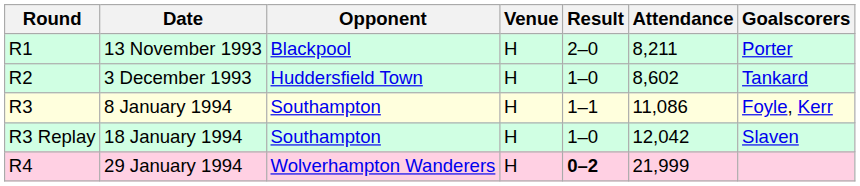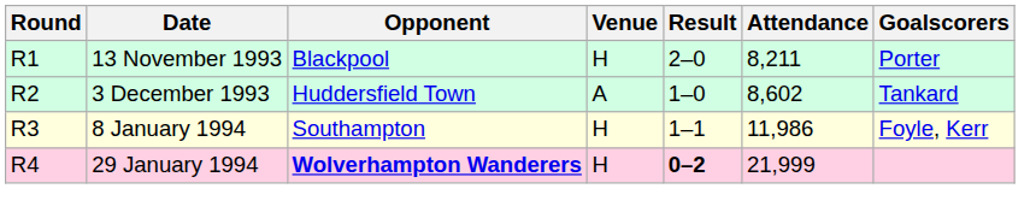 <table class="wikitable">
 <tr>
 <th>Round</th>
 <th>Date</th>
 <th>Opponent</th>
 <th>Venue</th>
 <th>Result</th>
 <th>Attendance</th>
 <th>Goalscorers</th>
 </tr>
 <tr style="background-color: #d0ffe3;">
 <td>R1</td>
 <td>13 November 1993</td>
 <td><a href='#'>Blackpool</a></td>
 <td>H</td>
 <td>2–0</td>
 <td>8,211</td>
 <td><a href='#'>Porter</a></td>
 </tr>
 <tr style="background-color: #d0ffe3;">
 <td>R2</td>
 <td>3 December 1993</td>
 <td><a href='#'>Huddersfield Town</a></td>
-<td>H</td>
+<td>A</td>
 <td>1–0</td>
 <td>8,602</td>
 <td><a href='#'>Tankard</a></td>
 </tr>
 <tr style="background-color: #ffffdd;">
 <td>R3</td>
 <td>8 January 1994</td>
 <td><a href='#'>Southampton</a></td>
 <td>H</td>
 <td>1–1</td>
-<td>11,086</td>
+<td>11,986</td>
 <td><a href='#'>Foyle</a>, <a href='#'>Kerr</a></td>
-</tr>
-<tr style="background-color: #d0ffe3;">
-<td>R3 Replay</td>
-<td>18 January 1994</td>
-<td><a href='#'>Southampton</a></td>
-<td>H</td>
-<td>1–0</td>
-<td>12,042</td>
-<td><a href='#'>Slaven</a></td>
 </tr>
 <tr style="background-color: #ffd0e3;">
 <td>R4</td>
 <td>29 January 1994</td>
-<td><a href='#'>Wolverhampton Wanderers</a></td>
+<td><strong><a href='#'>Wolverhampton Wanderers</a></strong></td>
 <td>H</td>
 <td><strong>0–2</strong></td>
 <td>21,999</td>
 <td></td>
 </tr>
 </table>
